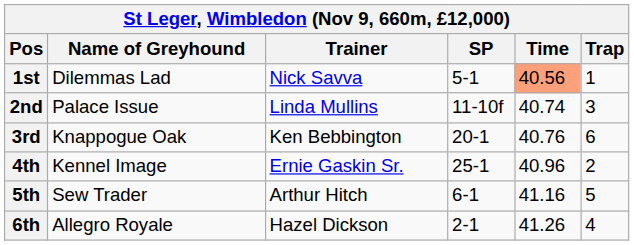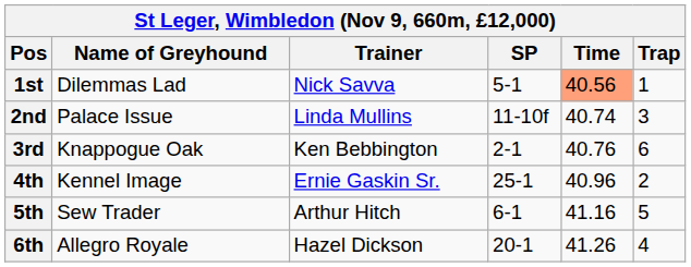 <table class="wikitable">
 <tr>
 <th colspan="6"><a href='#'>St Leger</a>, <a href='#'>Wimbledon</a> (Nov 9, 660m, £12,000)</th>
 </tr>
 <tr>
 <th width=30>Pos</th>
 <th width=180>Name of Greyhound</th>
 <th width=150>Trainer</th>
 <th width=50>SP</th>
 <th width=50>Time</th>
 <th width=30>Trap</th>
 </tr>
 <tr>
 <th>1st</th>
 <td>Dilemmas Lad</td>
 <td><a href='#'>Nick Savva</a></td>
 <td>5-1</td>
 <td style="background: lightsalmon;">40.56</td>
 <td>1</td>
 </tr>
 <tr>
 <th>2nd</th>
 <td>Palace Issue</td>
 <td><a href='#'>Linda Mullins</a></td>
 <td>11-10f</td>
 <td>40.74</td>
 <td>3</td>
 </tr>
 <tr>
 <th>3rd</th>
 <td>Knappogue Oak</td>
 <td>Ken Bebbington</td>
-<td>20-1</td>
+<td>2-1</td>
 <td>40.76</td>
 <td>6</td>
 </tr>
 <tr>
 <th>4th</th>
 <td>Kennel Image</td>
 <td><a href='#'>Ernie Gaskin Sr.</a></td>
 <td>25-1</td>
 <td>40.96</td>
 <td>2</td>
 </tr>
 <tr>
 <th>5th</th>
 <td>Sew Trader</td>
 <td>Arthur Hitch</td>
 <td>6-1</td>
 <td>41.16</td>
 <td>5</td>
 </tr>
 <tr>
 <th>6th</th>
 <td>Allegro Royale</td>
 <td>Hazel Dickson</td>
-<td>2-1</td>
+<td>20-1</td>
 <td>41.26</td>
 <td>4</td>
 </tr>
 </table>
